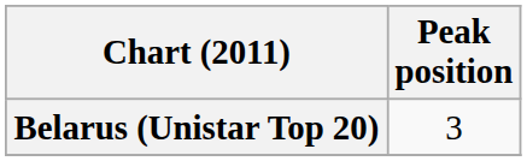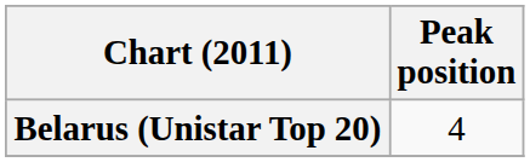 <table class="wikitable sortable plainrowheaders">
 <tr>
 <th scope="col">Chart (2011)</th>
 <th scope="col">Peak<br>position</th>
 </tr>
 <tr>
 <th scope="row">Belarus (Unistar Top 20)</th>
-<td align="center">3</td>
+<td align="center">4</td>
 </tr>
 <tr>
 </tr>
 </table>
